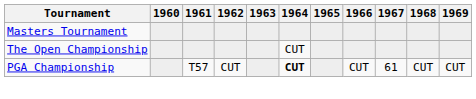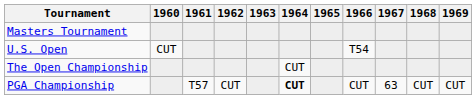 <table class="wikitable" style="font-size:95%;text-align:center;">
 <tr>
 <th>Tournament</th>
 <th>1960</th>
 <th>1961</th>
 <th>1962</th>
 <th>1963</th>
 <th>1964</th>
 <th>1965</th>
 <th>1966</th>
 <th>1967</th>
 <th>1968</th>
 <th>1969</th>
 </tr>
 <tr>
 <td align=left><a href='#'>Masters Tournament</a></td>
 <td style="background:#eeeeee;"></td>
 <td style="background:#eeeeee;"></td>
 <td style="background:#eeeeee;"></td>
 <td style="background:#eeeeee;"></td>
 <td style="background:#eeeeee;"></td>
 <td style="background:#eeeeee;"></td>
 <td style="background:#eeeeee;"></td>
 <td style="background:#eeeeee;"></td>
 <td style="background:#eeeeee;"></td>
 <td style="background:#eeeeee;"></td>
 </tr>
 <tr>
+<td align=left><a href='#'>U.S. Open</a></td>
+<td>CUT</td>
+<td style="background:#eeeeee;"></td>
+<td style="background:#eeeeee;"></td>
+<td style="background:#eeeeee;"></td>
+<td style="background:#eeeeee;"></td>
+<td style="background:#eeeeee;"></td>
+<td>T54</td>
+<td style="background:#eeeeee;"></td>
+<td style="background:#eeeeee;"></td>
+<td style="background:#eeeeee;"></td>
+</tr>
+<tr>
 <td align=left><a href='#'>The Open Championship</a></td>
 <td style="background:#eeeeee;"></td>
 <td style="background:#eeeeee;"></td>
 <td style="background:#eeeeee;"></td>
 <td style="background:#eeeeee;"></td>
 <td>CUT</td>
 <td style="background:#eeeeee;"></td>
 <td style="background:#eeeeee;"></td>
 <td style="background:#eeeeee;"></td>
 <td style="background:#eeeeee;"></td>
 <td style="background:#eeeeee;"></td>
 </tr>
 <tr>
 <td align=left><a href='#'>PGA Championship</a></td>
 <td style="background:#eeeeee;"></td>
 <td>T57</td>
 <td>CUT</td>
 <td style="background:#eeeeee;"></td>
 <td><strong>CUT</strong></td>
 <td style="background:#eeeeee;"></td>
 <td>CUT</td>
-<td>61</td>
+<td>63</td>
 <td>CUT</td>
 <td>CUT</td>
 </tr>
 </table>
